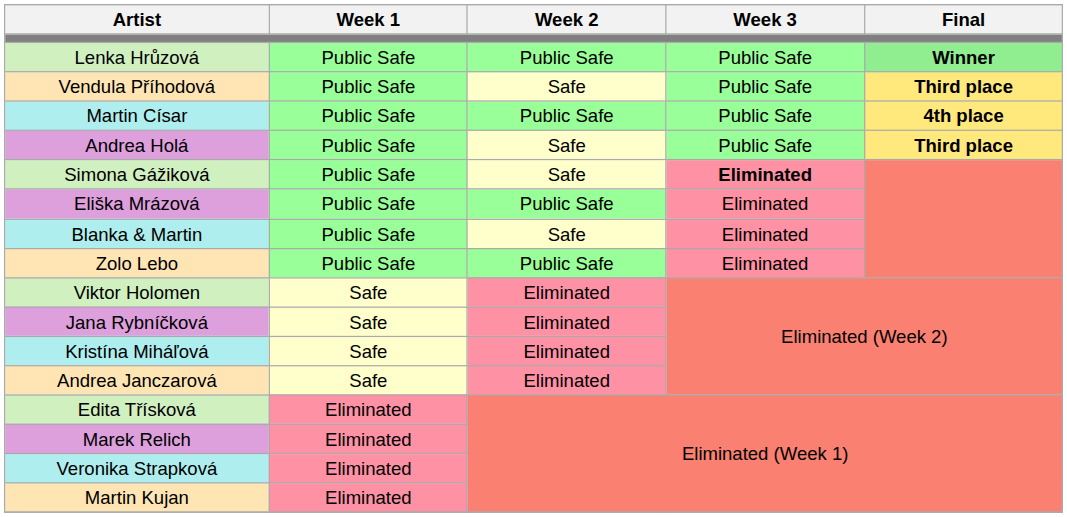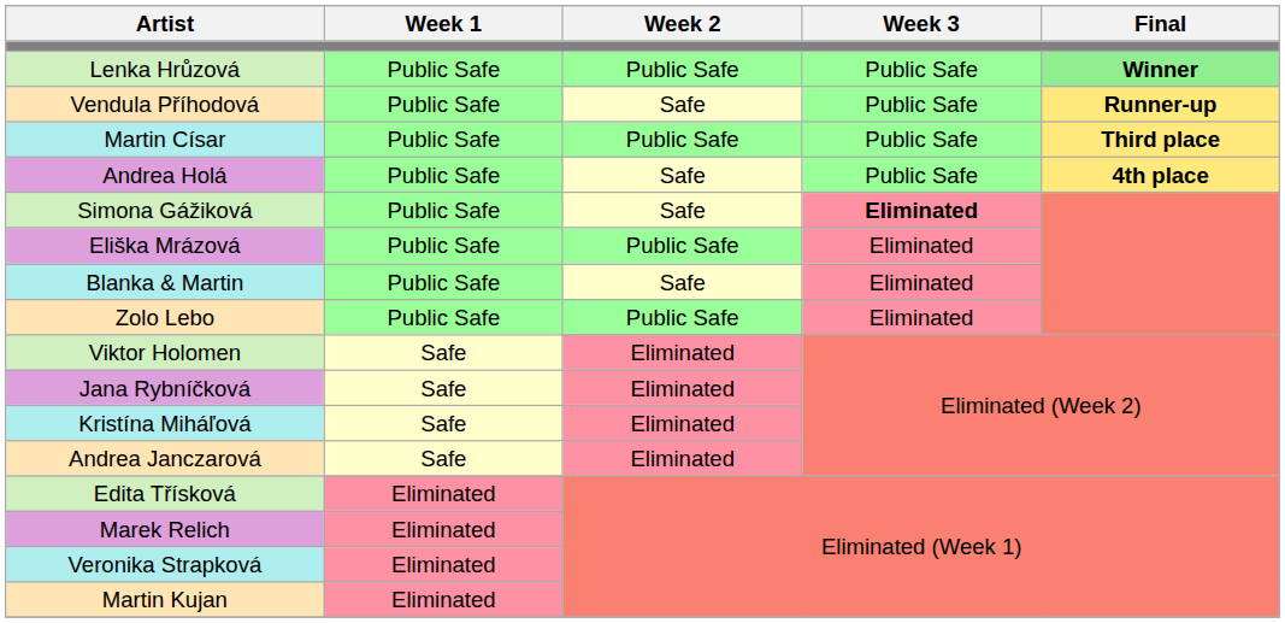 <table class="wikitable" style="text-align:center; font-size:95%;" width="auto">
 <tr>
 </tr>
 <tr>
 <th colspan=1>Artist</th>
 <th width="12%">Week 1</th>
 <th width="12%">Week 2</th>
 <th width="12%">Week 3</th>
 <th width="12%">Final</th>
 </tr>
 <tr>
 <th colspan=6 style="background:grey;"></th>
 </tr>
 <tr>
 <td style="background:#d0f0c0;" width="16%">Lenka Hrůzová</td>
 <td style="background:#99ff99;">Public Safe</td>
 <td style="background:#99ff99;">Public Safe</td>
 <td style="background:#99ff99;">Public Safe</td>
 <th style="background:#90EE90;">Winner</th>
 </tr>
 <tr>
 <td style="background:#ffe5b4;" width="16%">Vendula Příhodová</td>
 <td style="background:#99ff99;">Public Safe</td>
 <td style="background:#FFFFCC;">Safe</td>
 <td style="background:#99ff99;">Public Safe</td>
-<th style="background:#FFE87C;">Third place</th>
+<th style="background:#FFE87C;">Runner-up</th>
 </tr>
 <tr>
 <td style="background:#afeeee;" width="16%">Martin Císar</td>
 <td style="background:#99ff99;">Public Safe</td>
 <td style="background:#99ff99;">Public Safe</td>
 <td style="background:#99ff99;">Public Safe</td>
-<th style="background:#FFE87C;">4th place</th>
+<th style="background:#FFE87C;">Third place</th>
 </tr>
 <tr>
 <td style="background:#dda0dd;" width="16%">Andrea Holá</td>
 <td style="background:#99ff99;">Public Safe</td>
 <td style="background:#FFFFCC;">Safe</td>
 <td style="background:#99ff99;">Public Safe</td>
-<th style="background:#FFE87C;">Third place</th>
+<th style="background:#FFE87C;">4th place</th>
 </tr>
 <tr>
 <td style="background:#d0f0c0;" width="16%">Simona Gážiková</td>
 <td style="background:#99ff99;">Public Safe</td>
 <td style="background:#FFFFCC;">Safe</td>
 <td style="background:#FF91A4;"><strong>Eliminated</strong></td>
 <td rowspan=4 colspan=1 style="background:#FA8072;"></td>
 </tr>
 <tr>
 <td style="background:#dda0dd;" width="16%">Eliška Mrázová</td>
 <td style="background:#99ff99;">Public Safe</td>
 <td style="background:#99ff99;">Public Safe</td>
 <td style="background:#FF91A4;">Eliminated</td>
 </tr>
 <tr>
 <td style="background:#afeeee;" width="16%">Blanka & Martin</td>
 <td style="background:#99ff99;">Public Safe</td>
 <td style="background:#FFFFCC;">Safe</td>
 <td style="background:#FF91A4;">Eliminated</td>
 </tr>
 <tr>
 <td style="background:#ffe5b4;" width="16%">Zolo Lebo</td>
 <td style="background:#99ff99;">Public Safe</td>
 <td style="background:#99ff99;">Public Safe</td>
 <td style="background:#FF91A4;">Eliminated</td>
 </tr>
 <tr>
 <td style="background:#d0f0c0;" width="16%">Viktor Holomen</td>
 <td style="background:#FFFFCC;">Safe</td>
 <td style="background:#FF91A4;">Eliminated</td>
 <td rowspan=4 colspan=4 style="background:#FA8072;">Eliminated (Week 2)</td>
 </tr>
 <tr>
 <td style="background:#dda0dd;" width="16%">Jana Rybníčková</td>
 <td style="background:#FFFFCC;">Safe</td>
 <td style="background:#FF91A4;">Eliminated</td>
 </tr>
 <tr>
 <td style="background:#afeeee;" width="16%">Kristína Miháľová</td>
 <td style="background:#FFFFCC;">Safe</td>
 <td style="background:#FF91A4;">Eliminated</td>
 </tr>
 <tr>
 <td style="background:#ffe5b4;" width="16%">Andrea Janczarová</td>
 <td style="background:#FFFFCC;">Safe</td>
 <td style="background:#FF91A4;">Eliminated</td>
 </tr>
 <tr>
 <td style="background:#d0f0c0;" width="16%">Edita Třísková</td>
 <td style="background:#FF91A4;">Eliminated</td>
 <td rowspan=4 colspan=5 style="background:#FA8072;">Eliminated (Week 1)</td>
 </tr>
 <tr>
 <td style="background:#dda0dd;" width="16%">Marek Relich</td>
 <td style="background:#FF91A4;">Eliminated</td>
 </tr>
 <tr>
 <td style="background:#afeeee;" width="16%">Veronika Strapková</td>
 <td style="background:#FF91A4;">Eliminated</td>
 </tr>
 <tr>
 <td style="background:#ffe5b4;" width="16%">Martin Kujan</td>
 <td style="background:#FF91A4;">Eliminated</td>
 </tr>
 <tr>
 </tr>
 </table>
